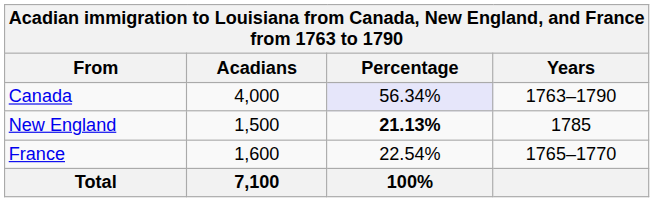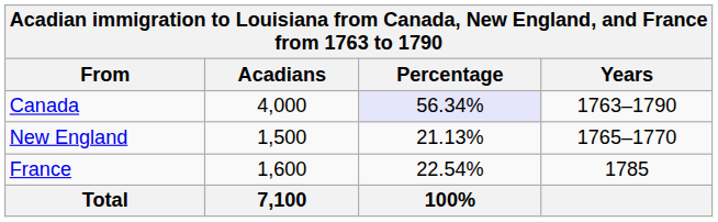 <table class=wikitable>
 <tr>
 <th colspan = 6>Acadian immigration to Louisiana from Canada, New England, and France <br> from 1763 to 1790</th>
 </tr>
 <tr>
 <th>From</th>
 <th>Acadians</th>
 <th>Percentage</th>
 <th>Years</th>
 </tr>
 <tr>
 <td><a href='#'>Canada</a></td>
 <td style="text-align:center;">4,000</td>
 <td style="background: lavender; text-align:center;">56.34%</td>
 <td style="text-align:center;">1763–1790</td>
 </tr>
 <tr>
 <td><a href='#'>New England</a></td>
 <td style="text-align:center;">1,500</td>
-<td style="text-align:center;"><strong>21.13%</strong></td>
-<td style="text-align:center;">1785</td>
+<td style="text-align:center;">21.13%</td>
+<td style="text-align:center;">1765–1770</td>
 </tr>
 <tr>
 <td><a href='#'>France</a></td>
 <td style="text-align:center;">1,600</td>
 <td style="text-align:center;">22.54%</td>
-<td style="text-align:center;">1765–1770</td>
+<td style="text-align:center;">1785</td>
 </tr>
 <tr>
 <th>Total</th>
 <th style="text-align:center;">7,100</th>
 <th style="text-align:center;">100%</th>
 <th style="text-align:center;"></th>
 </tr>
 </table>
